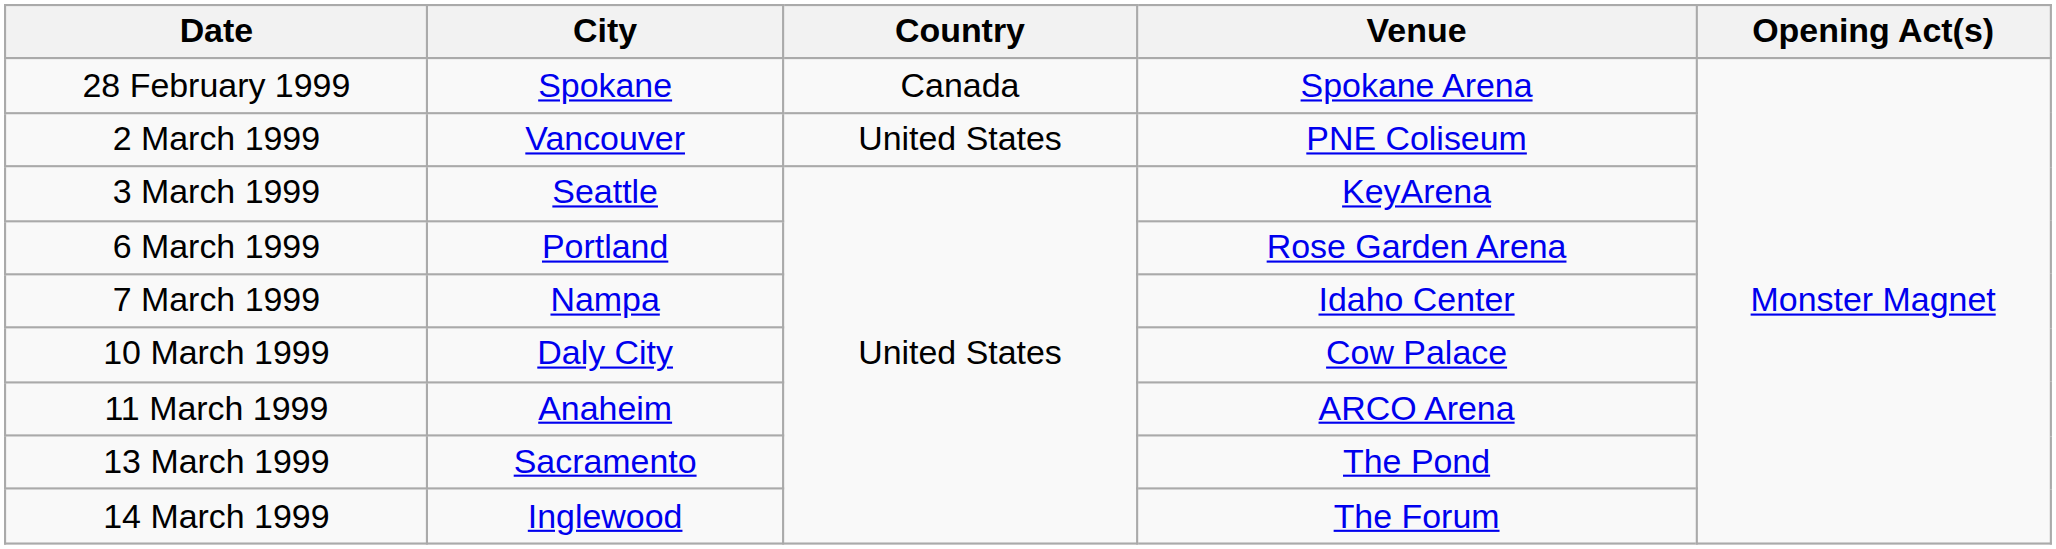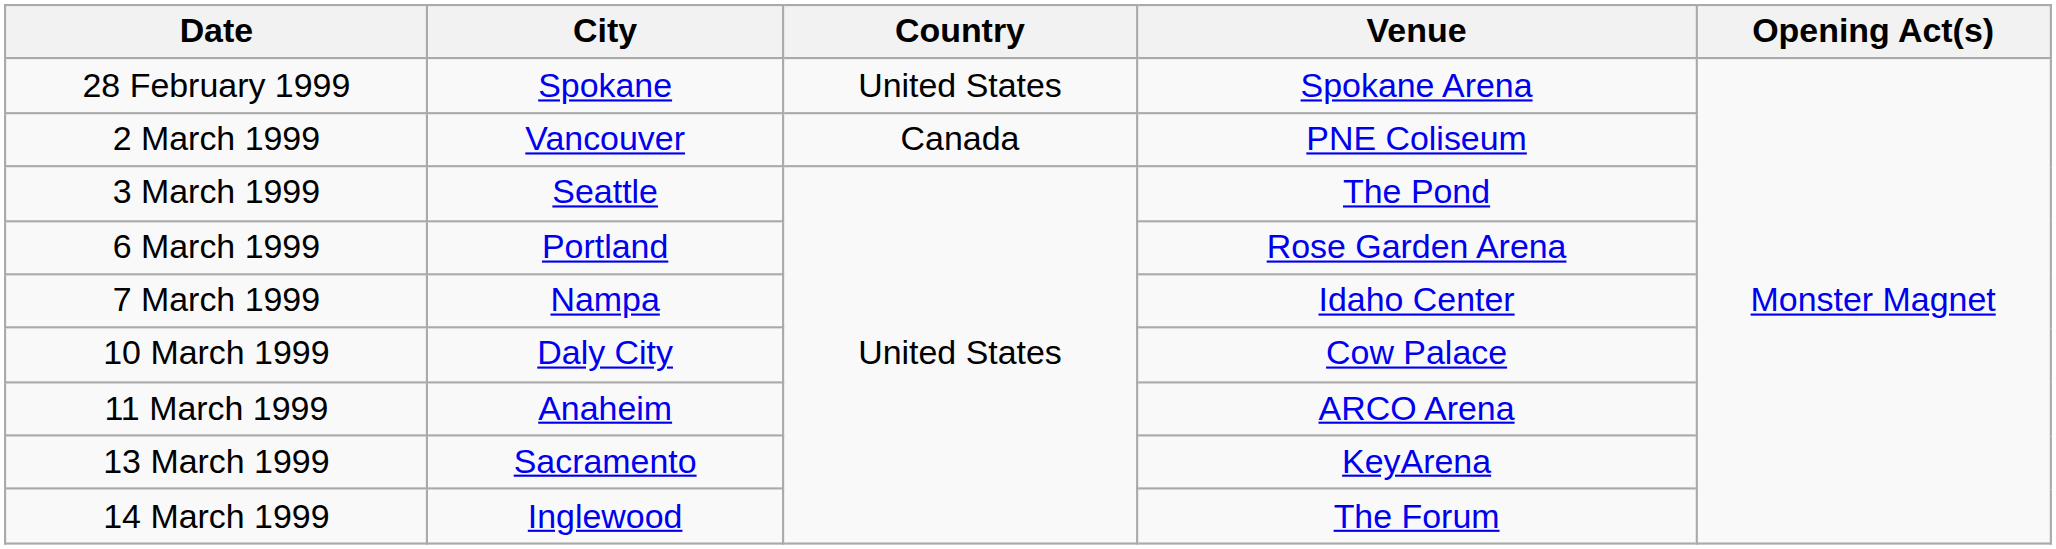 <table class="wikitable" style="text-align:center;">
 <tr>
 <th scope="col" style="width:12em;">Date</th>
 <th scope="col" style="width:10em;">City</th>
 <th scope="col" style="width:10em;">Country</th>
 <th scope="col" style="width:16em;">Venue</th>
 <th scope="col" style="width:10em;">Opening Act(s)</th>
 </tr>
 <tr>
 <td>28 February 1999</td>
 <td><a href='#'>Spokane</a></td>
-<td>Canada</td>
+<td>United States</td>
 <td><a href='#'>Spokane Arena</a></td>
 <td rowspan="9"><a href='#'>Monster Magnet</a></td>
 </tr>
 <tr>
 <td>2 March 1999</td>
 <td><a href='#'>Vancouver</a></td>
-<td>United States</td>
+<td>Canada</td>
 <td><a href='#'>PNE Coliseum</a></td>
 </tr>
 <tr>
 <td>3 March 1999</td>
 <td><a href='#'>Seattle</a></td>
 <td rowspan="7">United States</td>
-<td><a href='#'>KeyArena</a></td>
+<td><a href='#'>The Pond</a></td>
 </tr>
 <tr>
 <td>6 March 1999</td>
 <td><a href='#'>Portland</a></td>
 <td><a href='#'>Rose Garden Arena</a></td>
 </tr>
 <tr>
 <td>7 March 1999</td>
 <td><a href='#'>Nampa</a></td>
 <td><a href='#'>Idaho Center</a></td>
 </tr>
 <tr>
 <td>10 March 1999</td>
 <td><a href='#'>Daly City</a></td>
 <td><a href='#'>Cow Palace</a></td>
 </tr>
 <tr>
 <td>11 March 1999</td>
 <td><a href='#'>Anaheim</a></td>
 <td><a href='#'>ARCO Arena</a></td>
 </tr>
 <tr>
 <td>13 March 1999</td>
 <td><a href='#'>Sacramento</a></td>
-<td><a href='#'>The Pond</a></td>
+<td><a href='#'>KeyArena</a></td>
 </tr>
 <tr>
 <td>14 March 1999</td>
 <td><a href='#'>Inglewood</a></td>
 <td><a href='#'>The Forum</a></td>
 </tr>
 </table>
